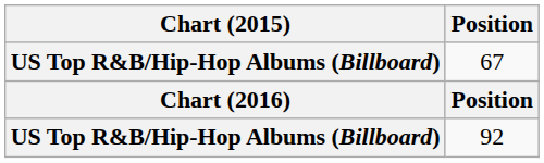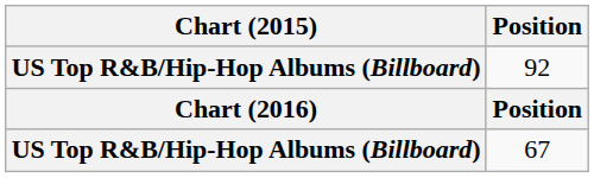 <table class="wikitable plainrowheaders" style="text-align:center">
 <tr>
 <th scope="col">Chart (2015)</th>
 <th scope="col">Position</th>
 </tr>
 <tr>
 <th scope="row">US Top R&B/Hip-Hop Albums (<em>Billboard</em>)</th>
-<td>67</td>
+<td>92</td>
 </tr>
 <tr>
 <th scope="col">Chart (2016)</th>
 <th scope="col">Position</th>
 </tr>
 <tr>
 <th scope="row">US Top R&B/Hip-Hop Albums (<em>Billboard</em>)</th>
-<td>92</td>
+<td>67</td>
 </tr>
 </table>
